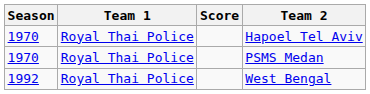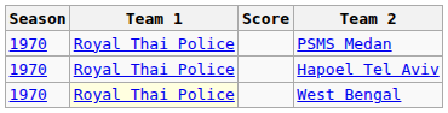 <table class="wikitable">
 <tr>
 <th>Season</th>
 <th>Team 1</th>
 <th>Score</th>
 <th>Team 2</th>
+</tr>
+<tr>
+<td><a href='#'>1970</a></td>
+<td> <a href='#'>Royal Thai Police</a></td>
+<td></td>
+<td> <a href='#'>PSMS Medan</a></td>
 </tr>
 <tr style="">
 <td><a href='#'>1970</a></td>
 <td> <a href='#'>Royal Thai Police</a></td>
 <td></td>
 <td> <a href='#'>Hapoel Tel Aviv</a></td>
 </tr>
 <tr>
 <td><a href='#'>1970</a></td>
-<td> <a href='#'>Royal Thai Police</a></td>
-<td></td>
-<td> <a href='#'>PSMS Medan</a></td>
-</tr>
-<tr>
-<td><a href='#'>1992</a></td>
-<td> <a href='#'>Royal Thai Police</a></td>
+<td style="background: lightyellow;"> <a href='#'>Royal Thai Police</a></td>
 <td></td>
 <td> <a href='#'>West Bengal</a></td>
 </tr>
 </table>
